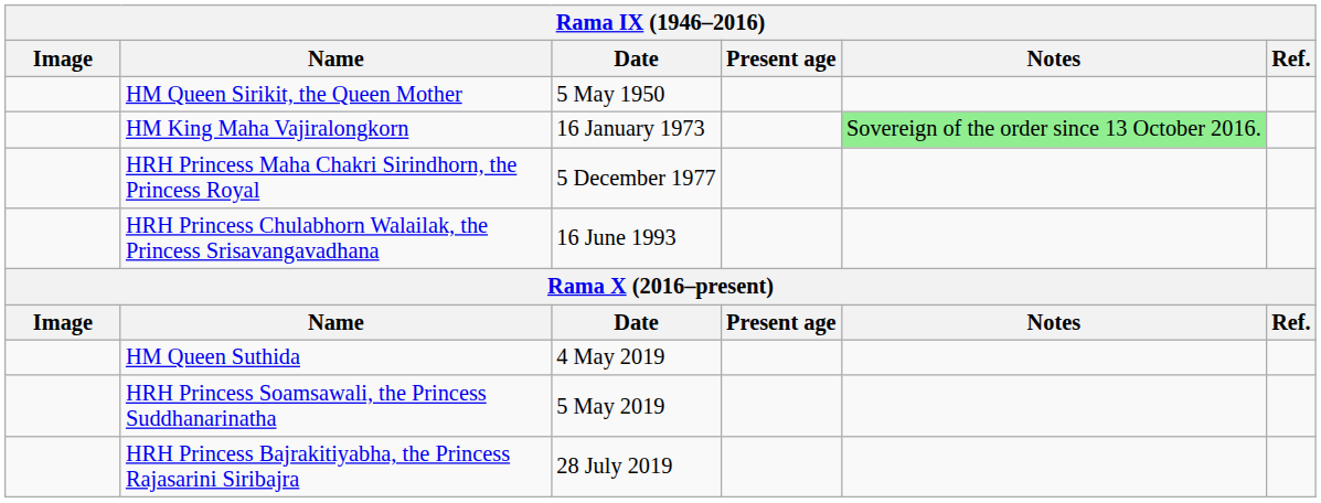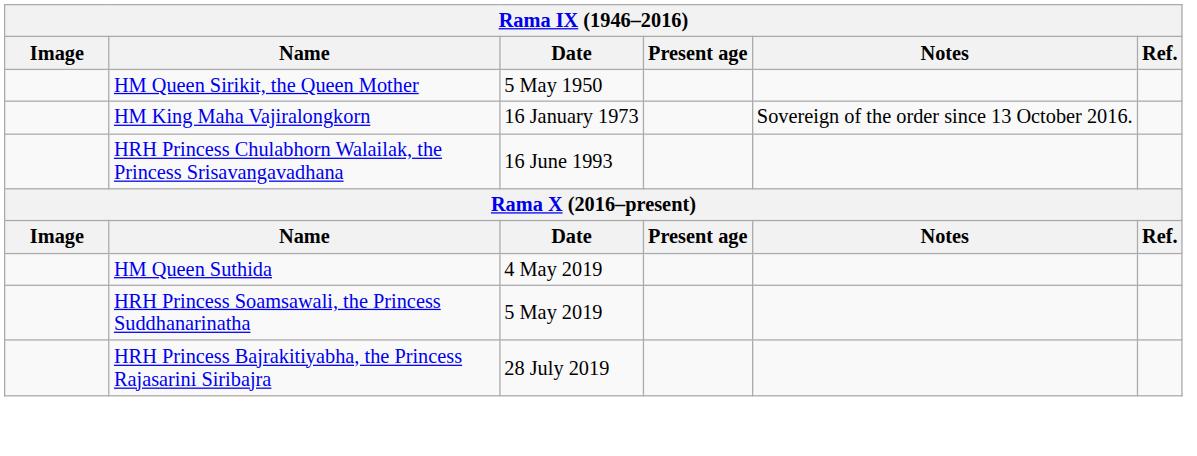 <table class="wikitable">
 <tr>
 <th colspan=6><a href='#'>Rama IX</a> (1946–2016)</th>
 </tr>
 <tr>
 <th style="width: 75px;">Image</th>
 <th style="width: 300px;">Name</th>
 <th>Date</th>
 <th>Present age</th>
 <th>Notes</th>
 <th>Ref.</th>
 </tr>
 <tr>
 <td></td>
 <td><a href='#'>HM Queen Sirikit, the Queen Mother</a> </td>
 <td>5 May 1950</td>
 <td></td>
 <td></td>
 <td></td>
 </tr>
 <tr>
 <td></td>
 <td><a href='#'>HM King Maha Vajiralongkorn</a> </td>
 <td>16 January 1973</td>
 <td></td>
-<td style="background: lightgreen;">Sovereign of the order since 13 October 2016.</td>
-<td></td>
-</tr>
-<tr>
-<td></td>
-<td><a href='#'>HRH Princess Maha Chakri Sirindhorn, the Princess Royal</a> </td>
-<td>5 December 1977</td>
-<td></td>
-<td></td>
+<td>Sovereign of the order since 13 October 2016.</td>
 <td></td>
 </tr>
 <tr>
 <td></td>
 <td><a href='#'>HRH Princess Chulabhorn Walailak, the Princess Srisavangavadhana</a> </td>
 <td>16 June 1993</td>
 <td></td>
 <td></td>
 <td></td>
 </tr>
 <tr>
 <th colspan=6><a href='#'>Rama X</a> (2016–present)</th>
 </tr>
 <tr>
 <th style="width: 75px;">Image</th>
 <th style="width: 300px;">Name</th>
 <th>Date</th>
 <th>Present age</th>
 <th>Notes</th>
 <th>Ref.</th>
 </tr>
 <tr>
 <td></td>
 <td><a href='#'>HM Queen Suthida</a> </td>
 <td>4 May 2019</td>
 <td></td>
 <td></td>
 <td></td>
 </tr>
 <tr>
 <td></td>
 <td><a href='#'>HRH Princess Soamsawali, the Princess Suddhanarinatha</a> </td>
 <td>5 May 2019</td>
 <td></td>
 <td></td>
 <td></td>
 </tr>
 <tr>
 <td></td>
 <td><a href='#'>HRH Princess Bajrakitiyabha, the Princess Rajasarini Siribajra</a> </td>
 <td>28 July 2019</td>
 <td></td>
 <td></td>
 <td></td>
 </tr>
 </table>
